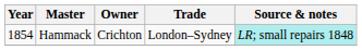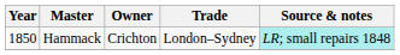 <table class=" wikitable">
 <tr>
 <th>Year</th>
 <th>Master</th>
 <th>Owner</th>
 <th>Trade</th>
 <th>Source & notes</th>
 </tr>
 <tr>
-<td>1854</td>
+<td>1850</td>
 <td>Hammack</td>
 <td>Crichton</td>
 <td>London–Sydney</td>
 <td style="background: paleturquoise;"><em>LR</em>; small repairs 1848</td>
 </tr>
 <tr>
 </tr>
 </table>
